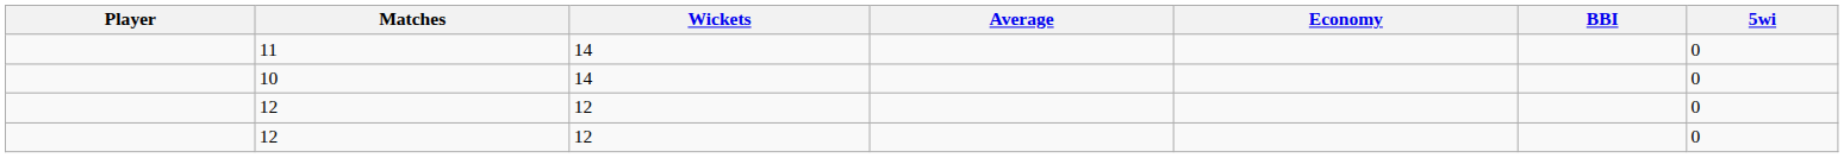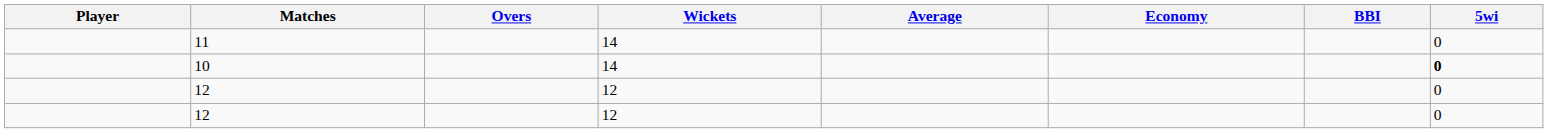 <table class="wikitable sortable" style="width:80%;">
 <tr>
 <th>Player</th>
 <th>Matches</th>
+<th><a href='#'>Overs</a></th>
 <th><a href='#'>Wickets</a></th>
 <th><a href='#'>Average</a></th>
 <th><a href='#'>Economy</a></th>
 <th><a href='#'>BBI</a></th>
 <th><a href='#'>5wi</a></th>
 </tr>
 <tr>
 <td></td>
 <td>11</td>
+<td></td>
 <td>14</td>
 <td></td>
 <td></td>
 <td></td>
 <td>0</td>
 </tr>
 <tr>
 <td></td>
 <td>10</td>
+<td></td>
 <td>14</td>
 <td></td>
 <td></td>
 <td></td>
-<td>0</td>
+<td><strong>0</strong></td>
 </tr>
 <tr>
 <td></td>
 <td>12</td>
+<td></td>
 <td>12</td>
 <td></td>
 <td></td>
 <td></td>
 <td>0</td>
 </tr>
 <tr>
 <td></td>
 <td>12</td>
+<td></td>
 <td>12</td>
 <td></td>
 <td></td>
 <td></td>
 <td>0</td>
 </tr>
 </table>
